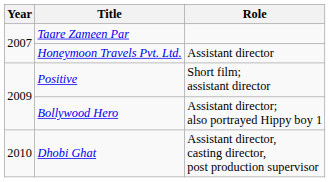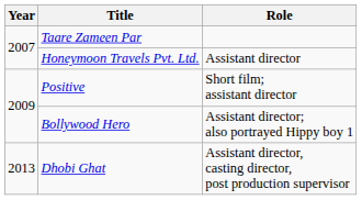 <table class="wikitable">
 <tr>
 <th>Year</th>
 <th>Title</th>
 <th>Role</th>
 </tr>
 <tr>
 <td rowspan=2>2007</td>
 <td><em><a href='#'>Taare Zameen Par</a></em></td>
 <td></td>
 </tr>
 <tr>
 <td><em><a href='#'>Honeymoon Travels Pvt. Ltd.</a></em></td>
 <td>Assistant director</td>
 </tr>
 <tr>
 <td rowspan=2>2009</td>
 <td><em><a href='#'>Positive</a></em></td>
 <td>Short film;<br> assistant director</td>
 </tr>
 <tr>
 <td><em><a href='#'>Bollywood Hero</a></em></td>
 <td>Assistant director;<br>also portrayed Hippy boy 1</td>
 </tr>
 <tr>
-<td>2010</td>
+<td>2013</td>
 <td><em><a href='#'>Dhobi Ghat</a></em></td>
 <td>Assistant director,<br>casting director,<br>post production supervisor</td>
 </tr>
 </table>
